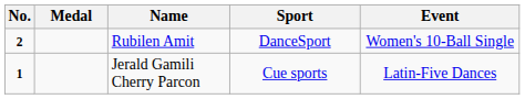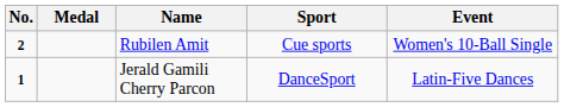 <table class="wikitable" style="font-size:100%; text-align:center;">
 <tr>
 <th width="10">No.</th>
 <th width="70">Medal</th>
 <th width="120">Name</th>
 <th width="130">Sport</th>
 <th width="160">Event</th>
 </tr>
 <tr>
 <td><small><strong>2</strong></small></td>
 <td></td>
 <td align=left><a href='#'>Rubilen Amit</a></td>
-<td> <a href='#'>DanceSport</a></td>
+<td> <a href='#'>Cue sports</a></td>
 <td><a href='#'>Women's 10-Ball Single</a></td>
 </tr>
 <tr>
 <td><small><strong>1</strong></small></td>
 <td></td>
 <td align=left>Jerald Gamili<br>Cherry Parcon</td>
-<td> <a href='#'>Cue sports</a></td>
+<td> <a href='#'>DanceSport</a></td>
 <td><a href='#'>Latin-Five Dances</a></td>
 </tr>
 </table>
